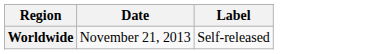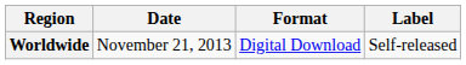 <table class="wikitable plainrowheaders">
 <tr>
 <th scope="col">Region</th>
 <th scope="col">Date</th>
+<th scope="col">Format</th>
 <th scope="col">Label</th>
 </tr>
 <tr>
 <th scope="row">Worldwide</th>
 <td rowspan="1">November 21, 2013</td>
+<td rowspan="1"><a href='#'>Digital Download</a></td>
 <td rowspan="1">Self-released</td>
 </tr>
 </table>
